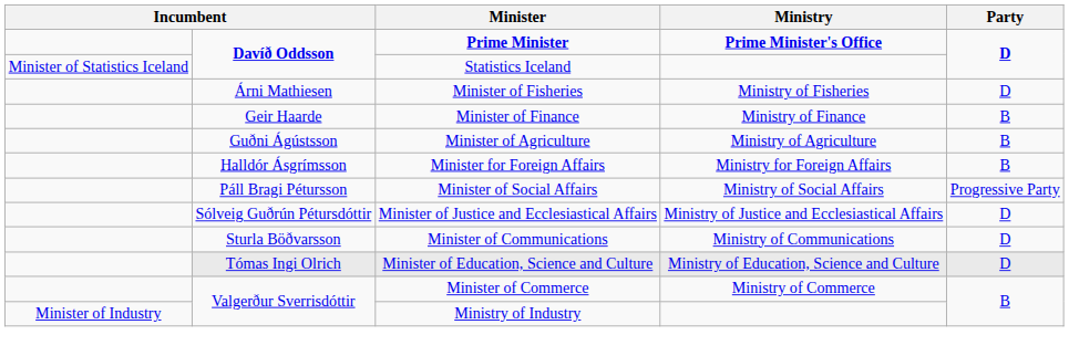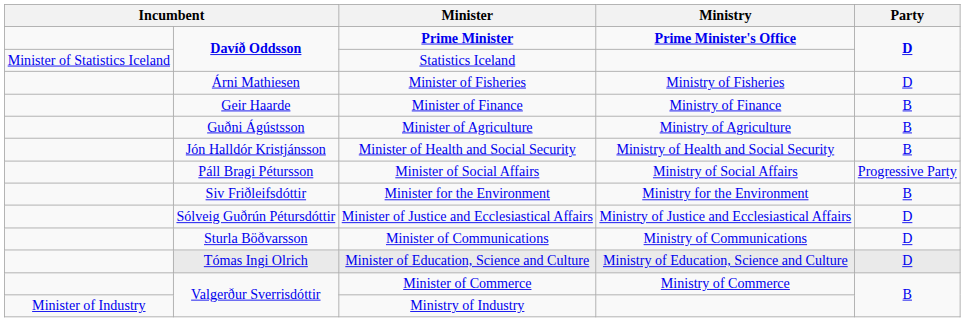 <table class="wikitable" style="text-align: center;">
 <tr>
 <th colspan=2>Incumbent</th>
 <th>Minister</th>
 <th>Ministry</th>
 <th>Party</th>
 </tr>
 <tr>
 <td></td>
 <td rowspan=2><strong><a href='#'>Davíð Oddsson</a></strong></td>
 <td><strong><a href='#'>Prime Minister</a><br></strong></td>
 <td><strong><a href='#'>Prime Minister's Office</a><br></strong></td>
 <td rowspan=2><strong><a href='#'>D</a></strong></td>
 </tr>
 <tr>
 <td><a href='#'>Minister of Statistics Iceland</a><br></td>
 <td><a href='#'>Statistics Iceland</a><br></td>
 </tr>
 <tr>
 <td></td>
 <td><a href='#'>Árni Mathiesen</a></td>
 <td><a href='#'>Minister of Fisheries</a><br></td>
 <td><a href='#'>Ministry of Fisheries</a><br></td>
 <td><a href='#'>D</a></td>
 </tr>
 <tr>
 <td></td>
 <td><a href='#'>Geir Haarde</a></td>
 <td><a href='#'>Minister of Finance</a><br></td>
 <td><a href='#'>Ministry of Finance</a><br></td>
 <td><a href='#'>B</a></td>
 </tr>
 <tr>
 <td></td>
 <td><a href='#'>Guðni Ágústsson</a></td>
 <td><a href='#'>Minister of Agriculture</a><br></td>
 <td><a href='#'>Ministry of Agriculture</a><br></td>
 <td><a href='#'>B</a></td>
 </tr>
 <tr>
 <td></td>
-<td><a href='#'>Halldór Ásgrímsson</a></td>
-<td><a href='#'>Minister for Foreign Affairs</a><br></td>
-<td><a href='#'>Ministry for Foreign Affairs</a><br></td>
+<td><a href='#'>Jón Halldór Kristjánsson</a></td>
+<td><a href='#'>Minister of Health and Social Security</a><br></td>
+<td><a href='#'>Ministry of Health and Social Security</a><br></td>
 <td><a href='#'>B</a></td>
 </tr>
 <tr>
 <td></td>
 <td><a href='#'>Páll Bragi Pétursson</a></td>
 <td><a href='#'>Minister of Social Affairs</a><br></td>
 <td><a href='#'>Ministry of Social Affairs</a><br></td>
 <td><a href='#'>Progressive Party</a></td>
+</tr>
+<tr>
+<td></td>
+<td><a href='#'>Siv Friðleifsdóttir</a></td>
+<td><a href='#'>Minister for the Environment</a><br></td>
+<td><a href='#'>Ministry for the Environment</a><br></td>
+<td><a href='#'>B</a></td>
 </tr>
 <tr>
 <td></td>
 <td><a href='#'>Sólveig Guðrún Pétursdóttir</a></td>
 <td><a href='#'>Minister of Justice and Ecclesiastical Affairs</a><br></td>
 <td><a href='#'>Ministry of Justice and Ecclesiastical Affairs</a><br></td>
 <td><a href='#'>D</a></td>
 </tr>
 <tr>
 <td></td>
 <td><a href='#'>Sturla Böðvarsson</a></td>
 <td><a href='#'>Minister of Communications</a><br></td>
 <td><a href='#'>Ministry of Communications</a><br></td>
 <td><a href='#'>D</a></td>
 </tr>
 <tr>
 <td></td>
 <td style="background-color: #EAEAEA;"><a href='#'>Tómas Ingi Olrich</a></td>
 <td style="background-color: #EAEAEA;"><a href='#'>Minister of Education, Science and Culture</a><br></td>
 <td style="background-color: #EAEAEA;"><a href='#'>Ministry of Education, Science and Culture</a><br></td>
 <td style="background-color: #EAEAEA;"><a href='#'>D</a></td>
 </tr>
 <tr>
 <td></td>
 <td rowspan=2><a href='#'>Valgerður Sverrisdóttir</a></td>
 <td><a href='#'>Minister of Commerce</a><br></td>
 <td><a href='#'>Ministry of Commerce</a><br></td>
 <td rowspan=2><a href='#'>B</a></td>
 </tr>
 <tr>
 <td><a href='#'>Minister of Industry</a><br></td>
 <td><a href='#'>Ministry of Industry</a><br></td>
 </tr>
 </table>
